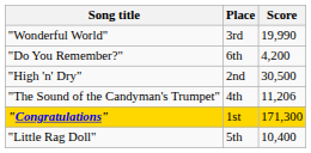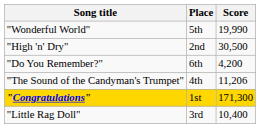 <table class="sortable wikitable">
 <tr>
 <th>Song title</th>
 <th>Place</th>
 <th>Score</th>
 </tr>
 <tr>
 <td>"Wonderful World"</td>
-<td>3rd</td>
+<td>5th</td>
 <td>19,990</td>
+</tr>
+<tr>
+<td>"High 'n' Dry"</td>
+<td>2nd</td>
+<td>30,500</td>
 </tr>
 <tr>
 <td>"Do You Remember?"</td>
 <td>6th</td>
 <td>4,200</td>
-</tr>
-<tr>
-<td>"High 'n' Dry"</td>
-<td>2nd</td>
-<td>30,500</td>
 </tr>
 <tr>
 <td>"The Sound of the Candyman's Trumpet"</td>
 <td>4th</td>
 <td>11,206</td>
 </tr>
 <tr style="background:gold;">
 <td><strong><em>"<a href='#'>Congratulations</a>"</em></strong></td>
 <td>1st</td>
 <td>171,300</td>
 </tr>
 <tr>
 <td>"Little Rag Doll"</td>
-<td>5th</td>
+<td>3rd</td>
 <td>10,400</td>
 </tr>
 </table>
